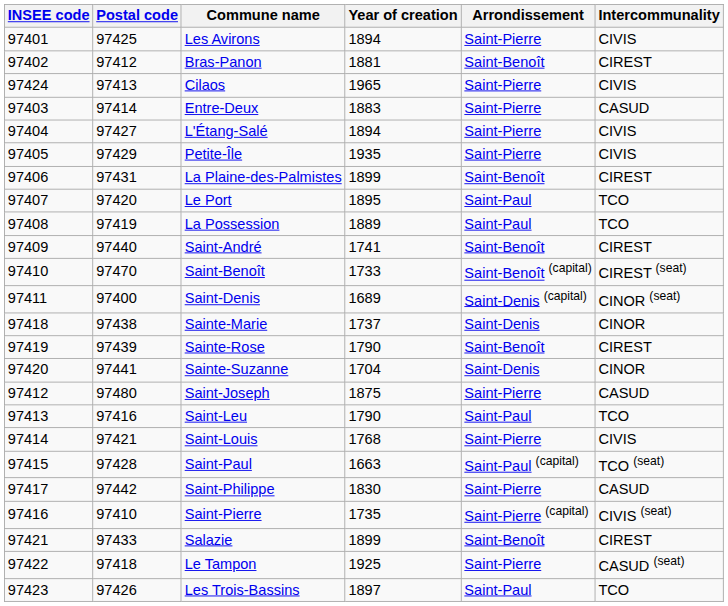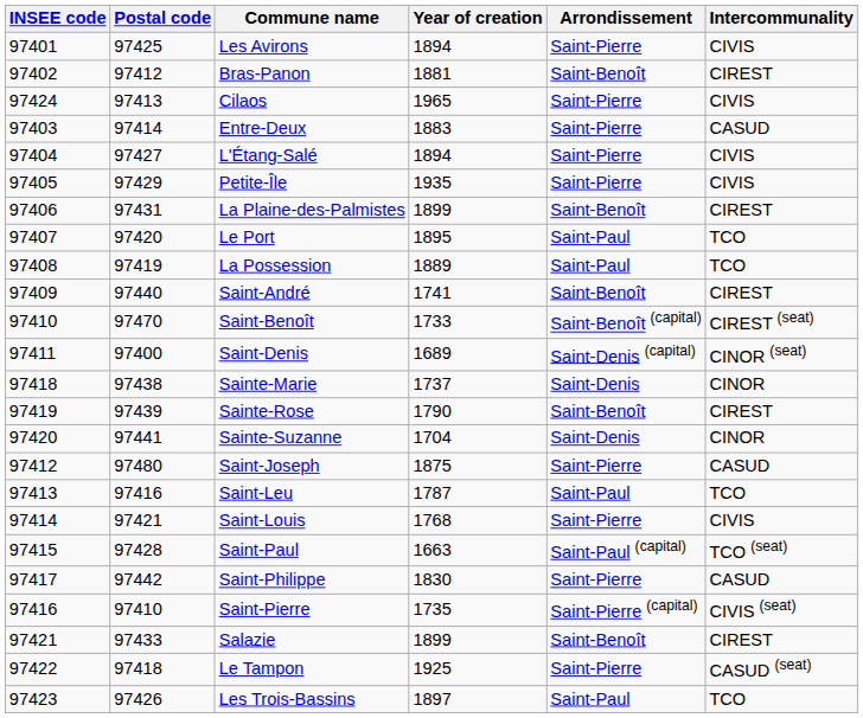 <table class="wikitable sortable">
 <tr>
 <th scope="col"><a href='#'>INSEE code</a></th>
 <th scope="col"><a href='#'>Postal code</a></th>
 <th scope="col">Commune name</th>
 <th scope="col">Year of creation</th>
 <th scope="col">Arrondissement</th>
 <th scope="col">Intercommunality</th>
 </tr>
 <tr>
 <td>97401</td>
 <td>97425</td>
 <td><a href='#'>Les Avirons</a></td>
 <td>1894</td>
 <td><a href='#'>Saint-Pierre</a></td>
 <td>CIVIS</td>
 </tr>
 <tr>
 <td>97402</td>
 <td>97412</td>
 <td><a href='#'>Bras-Panon</a></td>
 <td>1881</td>
 <td><a href='#'>Saint-Benoît</a></td>
 <td>CIREST</td>
 </tr>
 <tr>
 <td>97424</td>
 <td>97413</td>
 <td><a href='#'>Cilaos</a></td>
 <td>1965</td>
 <td><a href='#'>Saint-Pierre</a></td>
 <td>CIVIS</td>
 </tr>
 <tr>
 <td>97403</td>
 <td>97414</td>
 <td><a href='#'>Entre-Deux</a></td>
 <td>1883</td>
 <td><a href='#'>Saint-Pierre</a></td>
 <td>CASUD</td>
 </tr>
 <tr>
 <td>97404</td>
 <td>97427</td>
 <td><a href='#'>L'Étang-Salé</a></td>
 <td>1894</td>
 <td><a href='#'>Saint-Pierre</a></td>
 <td>CIVIS</td>
 </tr>
 <tr>
 <td>97405</td>
 <td>97429</td>
 <td><a href='#'>Petite-Île</a></td>
 <td>1935</td>
 <td><a href='#'>Saint-Pierre</a></td>
 <td>CIVIS</td>
 </tr>
 <tr>
 <td>97406</td>
 <td>97431</td>
 <td><a href='#'>La Plaine-des-Palmistes</a></td>
 <td>1899</td>
 <td><a href='#'>Saint-Benoît</a></td>
 <td>CIREST</td>
 </tr>
 <tr>
 <td>97407</td>
 <td>97420</td>
 <td><a href='#'>Le Port</a></td>
 <td>1895</td>
 <td><a href='#'>Saint-Paul</a></td>
 <td>TCO</td>
 </tr>
 <tr>
 <td>97408</td>
 <td>97419</td>
 <td><a href='#'>La Possession</a></td>
 <td>1889</td>
 <td><a href='#'>Saint-Paul</a></td>
 <td>TCO</td>
 </tr>
 <tr>
 <td>97409</td>
 <td>97440</td>
 <td><a href='#'>Saint-André</a></td>
 <td>1741</td>
 <td><a href='#'>Saint-Benoît</a></td>
 <td>CIREST</td>
 </tr>
 <tr>
 <td>97410</td>
 <td>97470</td>
 <td><a href='#'>Saint-Benoît</a></td>
 <td>1733</td>
 <td><a href='#'>Saint-Benoît</a> <sup>(capital)</sup></td>
 <td>CIREST <sup>(seat)</sup></td>
 </tr>
 <tr>
 <td>97411</td>
 <td>97400</td>
 <td><a href='#'>Saint-Denis</a></td>
 <td>1689</td>
 <td><a href='#'>Saint-Denis</a> <sup>(capital)</sup></td>
 <td>CINOR <sup>(seat)</sup></td>
 </tr>
 <tr>
 <td>97418</td>
 <td>97438</td>
 <td><a href='#'>Sainte-Marie</a></td>
 <td>1737</td>
 <td><a href='#'>Saint-Denis</a></td>
 <td>CINOR</td>
 </tr>
 <tr>
 <td>97419</td>
 <td>97439</td>
 <td><a href='#'>Sainte-Rose</a></td>
 <td>1790</td>
 <td><a href='#'>Saint-Benoît</a></td>
 <td>CIREST</td>
 </tr>
 <tr>
 <td>97420</td>
 <td>97441</td>
 <td><a href='#'>Sainte-Suzanne</a></td>
 <td>1704</td>
 <td><a href='#'>Saint-Denis</a></td>
 <td>CINOR</td>
 </tr>
 <tr>
 <td>97412</td>
 <td>97480</td>
 <td><a href='#'>Saint-Joseph</a></td>
 <td>1875</td>
 <td><a href='#'>Saint-Pierre</a></td>
 <td>CASUD</td>
 </tr>
 <tr>
 <td>97413</td>
 <td>97416</td>
 <td><a href='#'>Saint-Leu</a></td>
-<td>1790</td>
+<td>1787</td>
 <td><a href='#'>Saint-Paul</a></td>
 <td>TCO</td>
 </tr>
 <tr>
 <td>97414</td>
 <td>97421</td>
 <td><a href='#'>Saint-Louis</a></td>
 <td>1768</td>
 <td><a href='#'>Saint-Pierre</a></td>
 <td>CIVIS</td>
 </tr>
 <tr>
 <td>97415</td>
 <td>97428</td>
 <td><a href='#'>Saint-Paul</a></td>
 <td>1663</td>
 <td><a href='#'>Saint-Paul</a> <sup>(capital)</sup></td>
 <td>TCO <sup>(seat)</sup></td>
 </tr>
 <tr>
 <td>97417</td>
 <td>97442</td>
 <td><a href='#'>Saint-Philippe</a></td>
 <td>1830</td>
 <td><a href='#'>Saint-Pierre</a></td>
 <td>CASUD</td>
 </tr>
 <tr>
 <td>97416</td>
 <td>97410</td>
 <td><a href='#'>Saint-Pierre</a></td>
 <td>1735</td>
 <td><a href='#'>Saint-Pierre</a> <sup>(capital)</sup></td>
 <td>CIVIS <sup>(seat)</sup></td>
 </tr>
 <tr>
 <td>97421</td>
 <td>97433</td>
 <td><a href='#'>Salazie</a></td>
 <td>1899</td>
 <td><a href='#'>Saint-Benoît</a></td>
 <td>CIREST</td>
 </tr>
 <tr>
 <td>97422</td>
 <td>97418</td>
 <td><a href='#'>Le Tampon</a></td>
 <td>1925</td>
 <td><a href='#'>Saint-Pierre</a></td>
 <td>CASUD <sup>(seat)</sup></td>
 </tr>
 <tr>
 <td>97423</td>
 <td>97426</td>
 <td><a href='#'>Les Trois-Bassins</a></td>
 <td>1897</td>
 <td><a href='#'>Saint-Paul</a></td>
 <td>TCO</td>
 </tr>
 </table>
